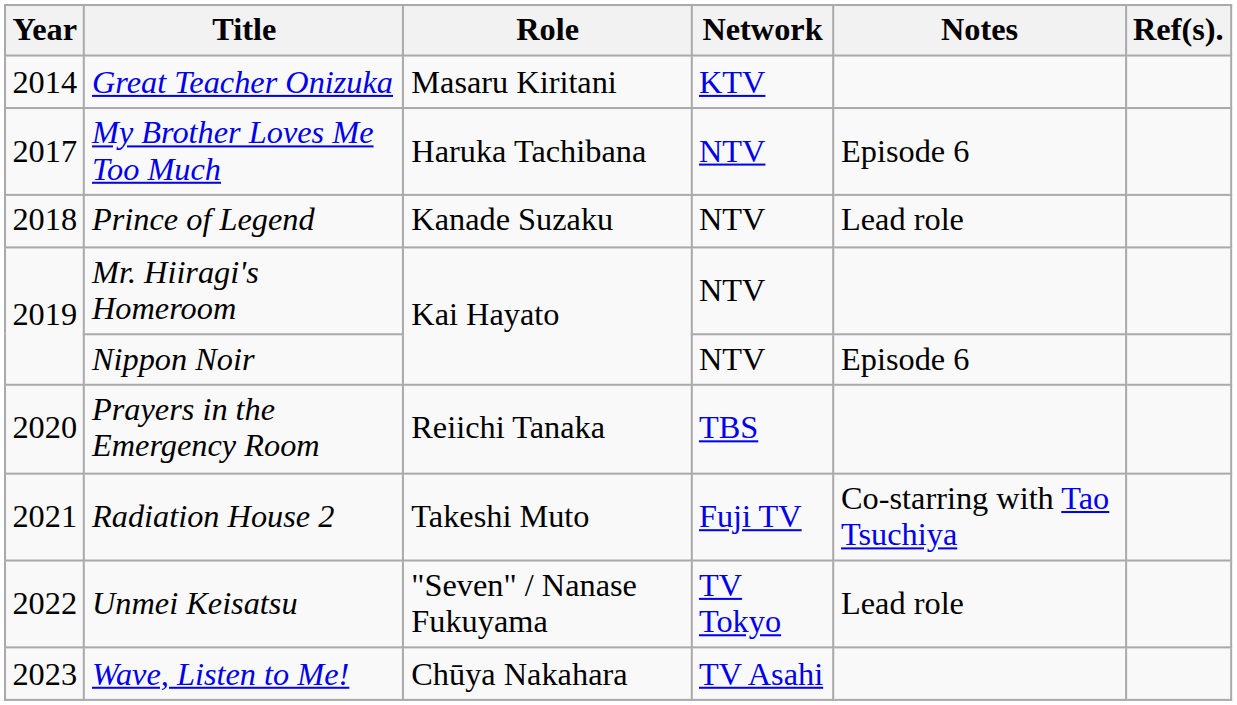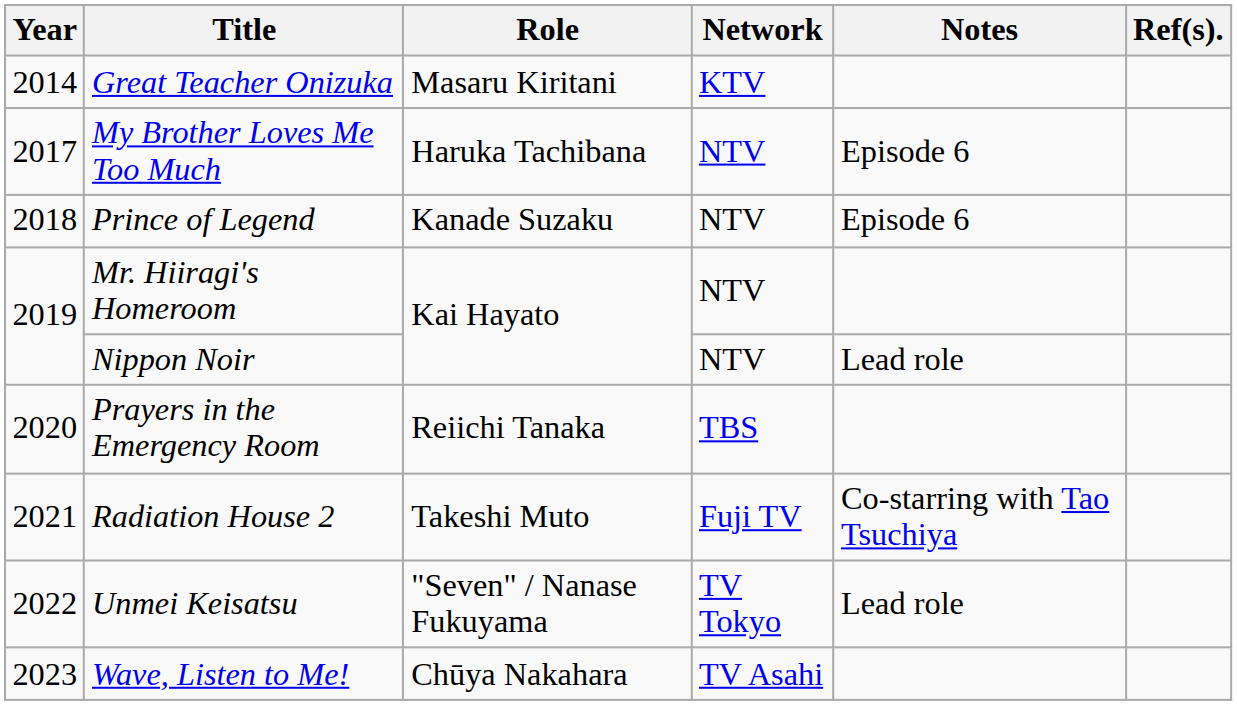 <table class="wikitable">
 <tr>
 <th>Year</th>
 <th>Title</th>
 <th>Role</th>
 <th>Network</th>
 <th>Notes</th>
 <th>Ref(s).</th>
 </tr>
 <tr>
 <td>2014</td>
 <td><em><a href='#'>Great Teacher Onizuka</a></em></td>
 <td>Masaru Kiritani</td>
 <td><a href='#'>KTV</a></td>
 <td></td>
 <td></td>
 </tr>
 <tr>
 <td>2017</td>
 <td><em><a href='#'>My Brother Loves Me Too Much</a></em></td>
 <td>Haruka Tachibana</td>
 <td><a href='#'>NTV</a></td>
 <td>Episode 6</td>
 <td></td>
 </tr>
 <tr>
 <td>2018</td>
 <td><em>Prince of Legend</em></td>
 <td>Kanade Suzaku</td>
 <td>NTV</td>
-<td>Lead role</td>
+<td>Episode 6</td>
 <td></td>
 </tr>
 <tr>
 <td rowspan="2">2019</td>
 <td><em>Mr. Hiiragi's Homeroom</em></td>
 <td rowspan="2">Kai Hayato</td>
 <td>NTV</td>
 <td></td>
 <td></td>
 </tr>
 <tr>
 <td><em>Nippon Noir</em></td>
 <td>NTV</td>
-<td>Episode 6</td>
+<td>Lead role</td>
 <td></td>
 </tr>
 <tr>
 <td>2020</td>
 <td><em>Prayers in the Emergency Room</em></td>
 <td>Reiichi Tanaka</td>
 <td><a href='#'>TBS</a></td>
 <td></td>
 <td></td>
 </tr>
 <tr>
 <td>2021</td>
 <td><em>Radiation House 2</em></td>
 <td>Takeshi Muto</td>
 <td><a href='#'>Fuji TV</a></td>
 <td>Co-starring with <a href='#'>Tao Tsuchiya</a></td>
 <td></td>
 </tr>
 <tr>
 <td>2022</td>
 <td><em>Unmei Keisatsu</em></td>
 <td>"Seven" / Nanase Fukuyama</td>
 <td><a href='#'>TV Tokyo</a></td>
 <td>Lead role</td>
 <td></td>
 </tr>
 <tr>
 <td>2023</td>
 <td><em><a href='#'>Wave, Listen to Me!</a></em></td>
 <td>Chūya Nakahara</td>
 <td><a href='#'>TV Asahi</a></td>
 <td></td>
 <td></td>
 </tr>
 </table>
